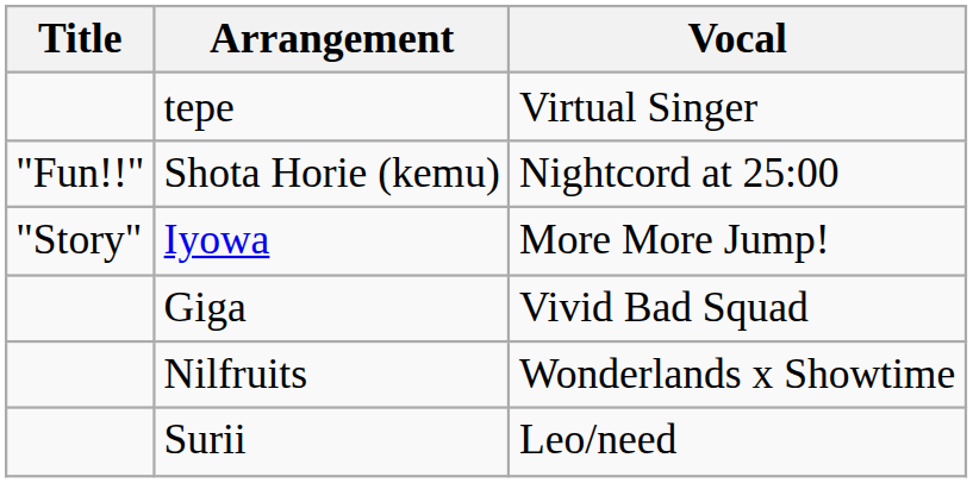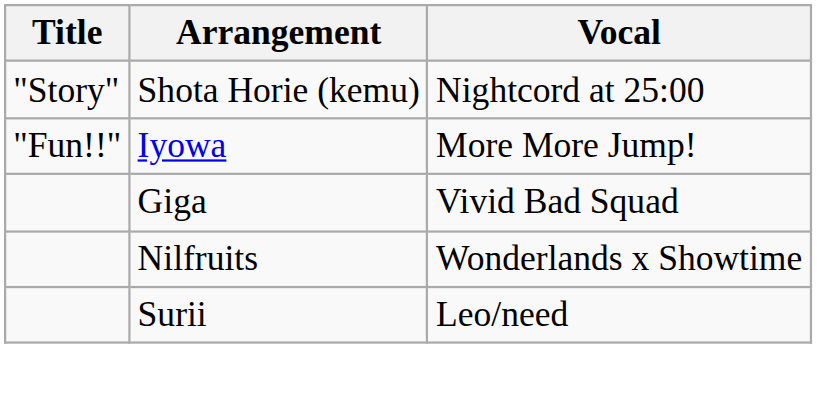 <table class="wikitable">
 <tr>
 <th>Title</th>
 <th>Arrangement</th>
 <th>Vocal</th>
 </tr>
 <tr>
-<td></td>
-<td>tepe</td>
-<td>Virtual Singer</td>
-</tr>
-<tr>
-<td>"Fun!!"</td>
+<td>"Story"</td>
 <td>Shota Horie (kemu)</td>
 <td>Nightcord at 25:00</td>
 </tr>
 <tr>
-<td>"Story"</td>
+<td>"Fun!!"</td>
 <td><a href='#'>Iyowa</a></td>
 <td>More More Jump!</td>
 </tr>
 <tr>
 <td></td>
 <td>Giga</td>
 <td>Vivid Bad Squad</td>
 </tr>
 <tr>
 <td></td>
 <td>Nilfruits</td>
 <td>Wonderlands x Showtime</td>
 </tr>
 <tr>
 <td></td>
 <td>Surii</td>
 <td>Leo/need</td>
 </tr>
 </table>
